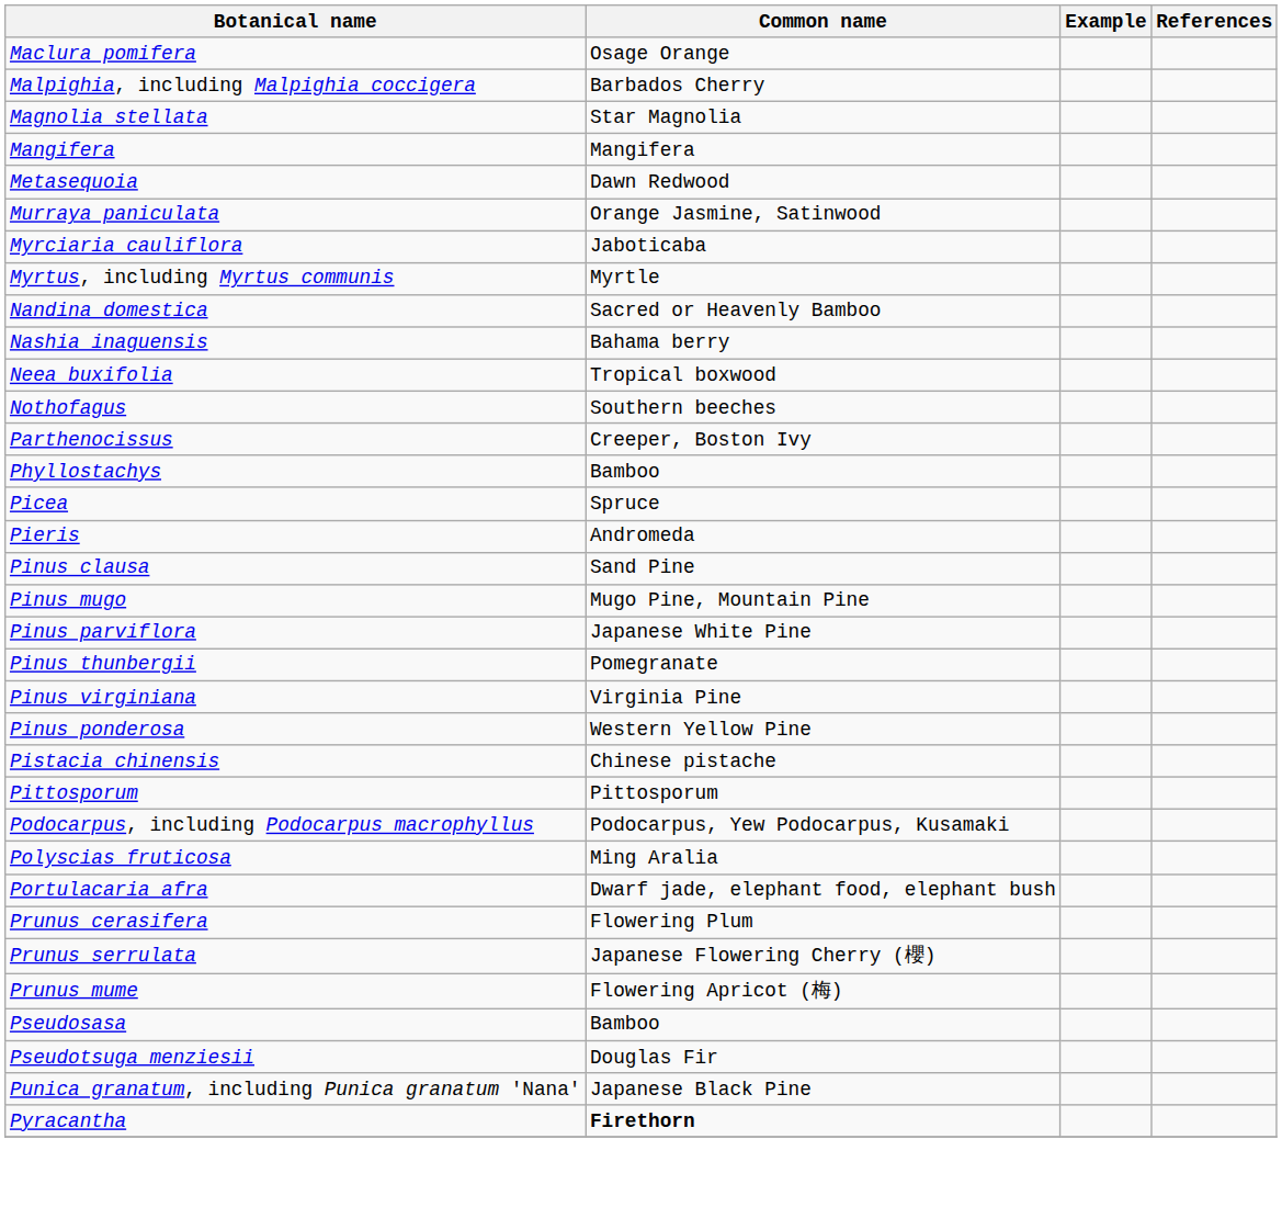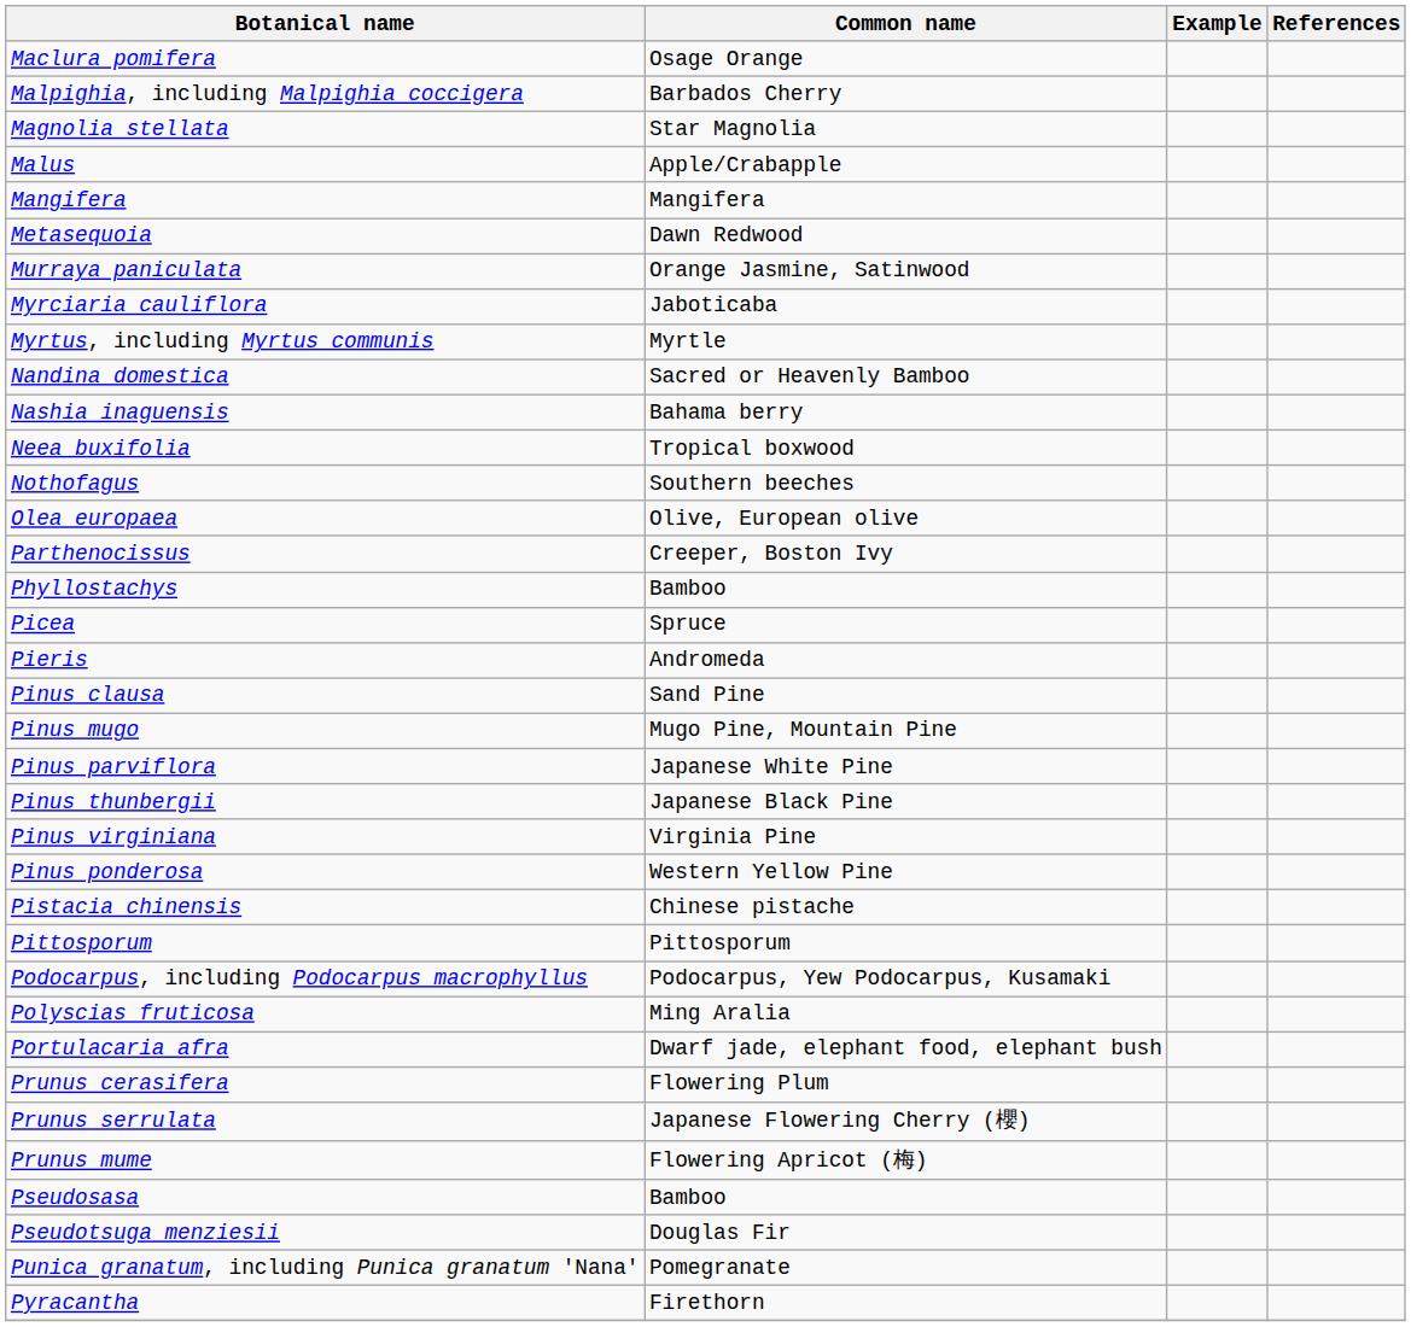 <table class="wikitable" style="font-size:98%;">
 <tr>
 <th>Botanical name</th>
 <th>Common name</th>
 <th>Example</th>
 <th>References</th>
 </tr>
 <tr>
 <td><em><a href='#'>Maclura pomifera</a></em></td>
 <td>Osage Orange</td>
 <td></td>
 <td></td>
 </tr>
 <tr>
 <td><em><a href='#'>Malpighia</a></em>, including <em><a href='#'>Malpighia coccigera</a></em></td>
 <td>Barbados Cherry</td>
 <td></td>
 <td></td>
 </tr>
 <tr>
 <td><em><a href='#'>Magnolia stellata</a></em></td>
 <td>Star Magnolia</td>
+<td></td>
+<td></td>
+</tr>
+<tr>
+<td><em><a href='#'>Malus</a></em></td>
+<td>Apple/Crabapple</td>
 <td></td>
 <td></td>
 </tr>
 <tr>
 <td><em><a href='#'>Mangifera</a></em></td>
 <td>Mangifera</td>
 <td></td>
 <td></td>
 </tr>
 <tr>
 <td><em><a href='#'>Metasequoia</a></em></td>
 <td>Dawn Redwood</td>
 <td></td>
 <td></td>
 </tr>
 <tr>
 <td><em><a href='#'>Murraya paniculata</a></em></td>
 <td>Orange Jasmine, Satinwood</td>
 <td></td>
 <td></td>
 </tr>
 <tr>
 <td><em><a href='#'>Myrciaria cauliflora</a></em></td>
 <td>Jaboticaba</td>
 <td></td>
 <td></td>
 </tr>
 <tr>
 <td><em><a href='#'>Myrtus</a></em>, including <em><a href='#'>Myrtus communis</a></em></td>
 <td>Myrtle</td>
 <td></td>
 <td></td>
 </tr>
 <tr>
 <td><em><a href='#'>Nandina domestica</a></em></td>
 <td>Sacred or Heavenly Bamboo</td>
 <td></td>
 <td></td>
 </tr>
 <tr>
 <td><em><a href='#'>Nashia inaguensis</a></em></td>
 <td>Bahama berry</td>
 <td></td>
 <td></td>
 </tr>
 <tr>
 <td><em><a href='#'>Neea buxifolia</a></em></td>
 <td>Tropical boxwood</td>
 <td></td>
 <td></td>
 </tr>
 <tr>
 <td><em><a href='#'>Nothofagus</a></em></td>
 <td>Southern beeches</td>
 <td></td>
 <td></td>
 </tr>
 <tr>
+<td><em><a href='#'>Olea europaea</a></em></td>
+<td>Olive, European olive</td>
+<td></td>
+<td></td>
+</tr>
+<tr>
 <td><em><a href='#'>Parthenocissus</a></em></td>
 <td>Creeper, Boston Ivy</td>
 <td></td>
 <td></td>
 </tr>
 <tr>
 <td><em><a href='#'>Phyllostachys</a></em></td>
 <td>Bamboo</td>
 <td></td>
 <td></td>
 </tr>
 <tr>
 <td><em><a href='#'>Picea</a></em></td>
 <td>Spruce</td>
 <td></td>
 <td></td>
 </tr>
 <tr>
 <td><em><a href='#'>Pieris</a></em></td>
 <td>Andromeda</td>
 <td></td>
 <td></td>
 </tr>
 <tr>
 <td><em><a href='#'>Pinus clausa</a></em></td>
 <td>Sand Pine</td>
 <td></td>
 <td></td>
 </tr>
 <tr>
 <td><em><a href='#'>Pinus mugo</a></em></td>
 <td>Mugo Pine, Mountain Pine</td>
 <td></td>
 <td></td>
 </tr>
 <tr>
 <td><em><a href='#'>Pinus parviflora</a></em></td>
 <td>Japanese White Pine</td>
 <td></td>
 <td></td>
 </tr>
 <tr>
 <td><em><a href='#'>Pinus thunbergii</a></em></td>
-<td>Pomegranate</td>
+<td>Japanese Black Pine</td>
 <td></td>
 <td></td>
 </tr>
 <tr>
 <td><em><a href='#'>Pinus virginiana</a></em></td>
 <td>Virginia Pine</td>
 <td></td>
 <td></td>
 </tr>
 <tr>
 <td><em><a href='#'>Pinus ponderosa</a></em></td>
 <td>Western Yellow Pine</td>
 <td></td>
 <td></td>
 </tr>
 <tr>
 <td><em><a href='#'>Pistacia chinensis</a></em></td>
 <td>Chinese pistache</td>
 <td></td>
 <td></td>
 </tr>
 <tr>
 <td><em><a href='#'>Pittosporum</a></em></td>
 <td>Pittosporum</td>
 <td></td>
 <td></td>
 </tr>
 <tr>
 <td><em><a href='#'>Podocarpus</a></em>, including <em><a href='#'>Podocarpus macrophyllus</a></em></td>
 <td>Podocarpus, Yew Podocarpus, Kusamaki</td>
 <td></td>
 <td></td>
 </tr>
 <tr>
 <td><em><a href='#'>Polyscias fruticosa</a></em></td>
 <td>Ming Aralia</td>
 <td></td>
 <td></td>
 </tr>
 <tr>
 <td><em><a href='#'>Portulacaria afra</a></em></td>
 <td>Dwarf jade, elephant food, elephant bush</td>
 <td></td>
 <td></td>
 </tr>
 <tr>
 <td><em><a href='#'>Prunus cerasifera</a></em></td>
 <td>Flowering Plum</td>
 <td></td>
 <td></td>
 </tr>
 <tr>
 <td><em><a href='#'>Prunus serrulata</a></em></td>
 <td>Japanese Flowering Cherry (櫻)</td>
 <td></td>
 <td></td>
 </tr>
 <tr>
 <td><em><a href='#'>Prunus mume</a></em></td>
 <td>Flowering Apricot (梅)</td>
 <td></td>
 <td></td>
 </tr>
 <tr>
 <td><em><a href='#'>Pseudosasa</a></em></td>
 <td>Bamboo</td>
 <td></td>
 <td></td>
 </tr>
 <tr>
 <td><em><a href='#'>Pseudotsuga menziesii</a></em></td>
 <td>Douglas Fir</td>
 <td></td>
 <td></td>
 </tr>
 <tr>
 <td><em><a href='#'>Punica granatum</a></em>, including <em>Punica granatum</em> 'Nana'</td>
-<td>Japanese Black Pine</td>
+<td>Pomegranate</td>
 <td> </td>
 <td></td>
 </tr>
 <tr>
 <td><em><a href='#'>Pyracantha</a></em></td>
-<td><strong>Firethorn</strong></td>
+<td>Firethorn</td>
 <td></td>
 <td></td>
 </tr>
 <tr>
 </tr>
 </table>
